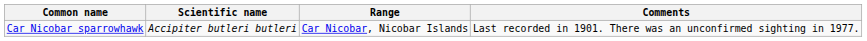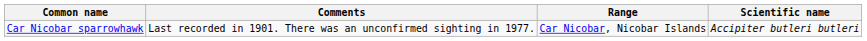 <table class="wikitable sortable">
 <tr>
 <th>Common name</th>
+<th class="unsortable">Comments</th>
+<th>Range</th>
 <th>Scientific name</th>
-<th>Range</th>
-<th class="unsortable">Comments</th>
 </tr>
 <tr>
 <td><a href='#'>Car Nicobar sparrowhawk</a></td>
+<td>Last recorded in 1901. There was an unconfirmed sighting in 1977.</td>
+<td><a href='#'>Car Nicobar</a>, Nicobar Islands</td>
 <td><em>Accipiter butleri butleri</em></td>
-<td><a href='#'>Car Nicobar</a>, Nicobar Islands</td>
-<td>Last recorded in 1901. There was an unconfirmed sighting in 1977.</td>
 </tr>
 </table>
